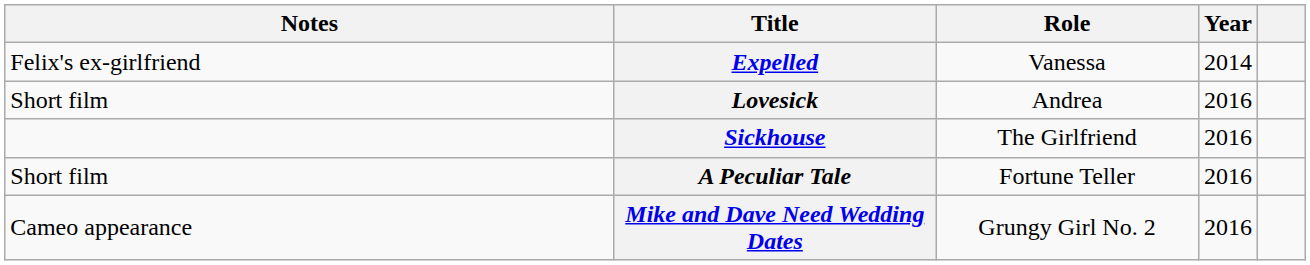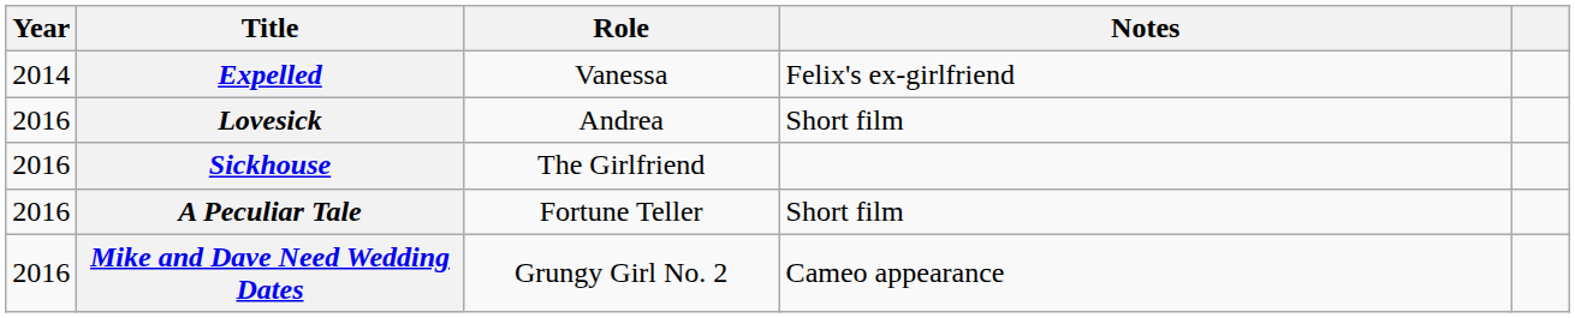 <table class="wikitable sortable plainrowheaders" style="text-align:center;">
 <tr>
-<th scope="col" style="width:500px;" class="unsortable">Notes</th>
+<th scope="col" style="width:5px;;">Year</th>
 <th scope="col" style="width:250px;">Title</th>
 <th scope="col" style="width:200px;">Role</th>
-<th scope="col" style="width:5px;;">Year</th>
+<th scope="col" style="width:500px;" class="unsortable">Notes</th>
 <th scope="col" style="width: 2em;" class="unsortable"></th>
 </tr>
 <tr>
-<td style="text-align:left;">Felix's ex-girlfriend</td>
+<td>2014</td>
 <th scope="row"><em><a href='#'>Expelled</a></em></th>
 <td>Vanessa</td>
-<td>2014</td>
+<td style="text-align:left;">Felix's ex-girlfriend</td>
 <td></td>
 </tr>
 <tr>
-<td style="text-align:left;">Short film</td>
+<td>2016</td>
 <th scope="row"><em>Lovesick</em></th>
 <td>Andrea</td>
-<td>2016</td>
+<td style="text-align:left;">Short film</td>
 <td></td>
 </tr>
 <tr>
-<td style="text-align:left;"></td>
+<td>2016</td>
 <th scope="row"><em><a href='#'>Sickhouse</a></em></th>
 <td>The Girlfriend</td>
-<td>2016</td>
+<td style="text-align:left;"></td>
 <td></td>
 </tr>
 <tr>
-<td style="text-align:left;">Short film</td>
+<td>2016</td>
 <th scope="row"><em>A Peculiar Tale</em></th>
 <td>Fortune Teller</td>
-<td>2016</td>
+<td style="text-align:left;">Short film</td>
 <td></td>
 </tr>
 <tr>
-<td style="text-align:left;">Cameo appearance</td>
+<td>2016</td>
 <th scope="row"><em><a href='#'>Mike and Dave Need Wedding Dates</a></em></th>
 <td>Grungy Girl No. 2</td>
-<td>2016</td>
+<td style="text-align:left;">Cameo appearance</td>
 <td></td>
 </tr>
 </table>
